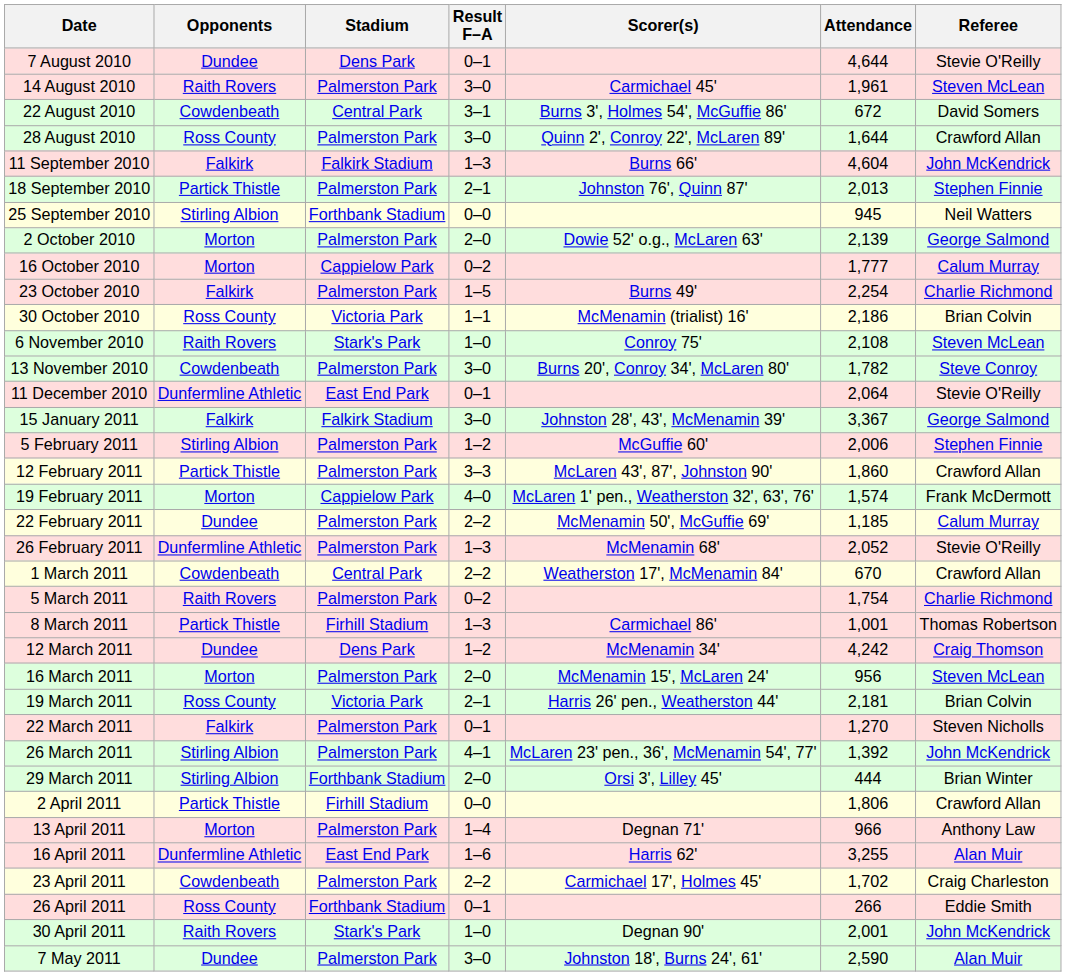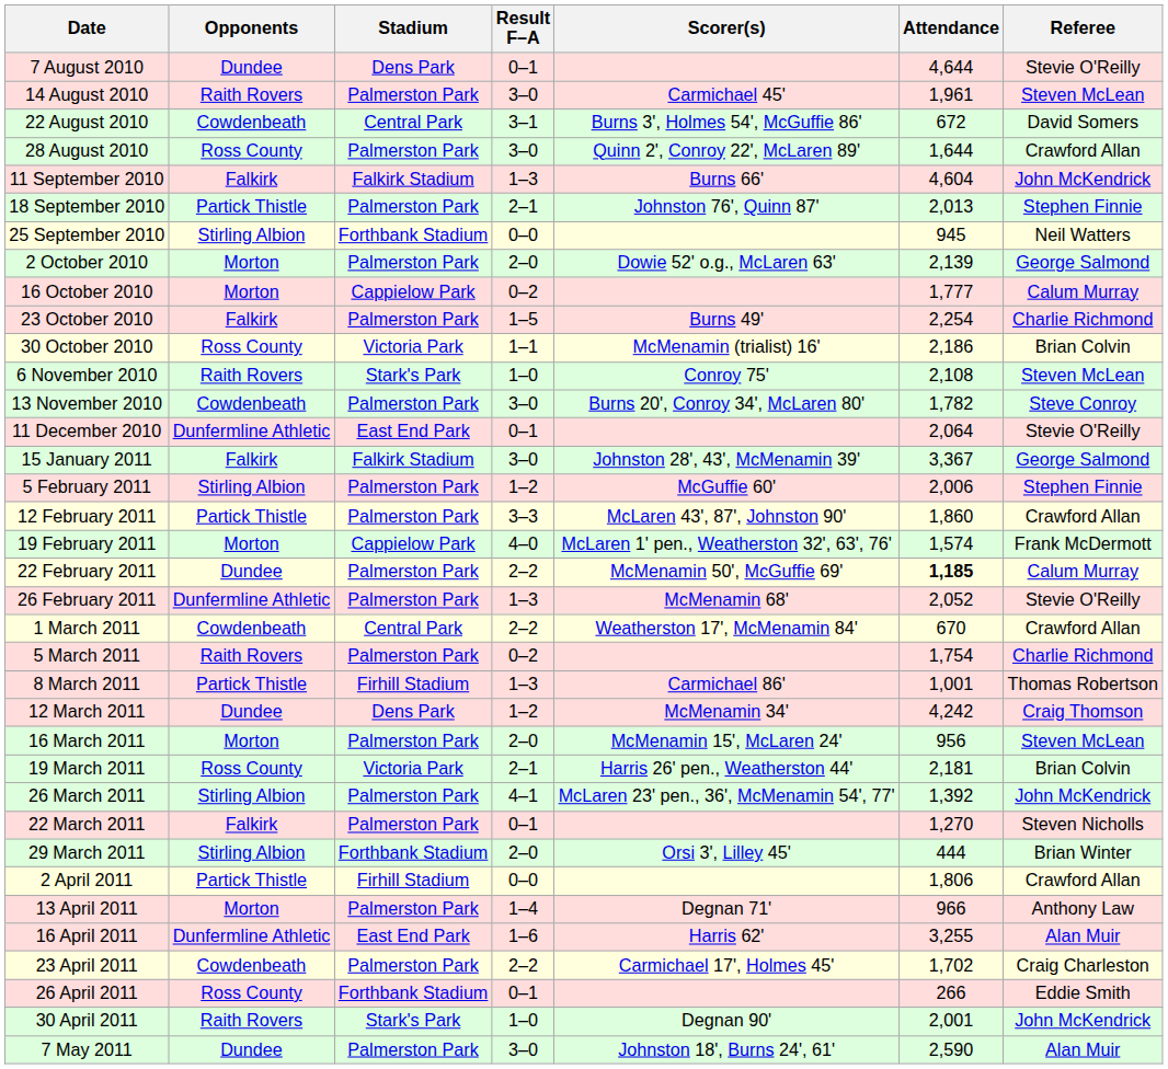 <table class="wikitable" style="text-align:center">
 <tr>
 <th>Date</th>
 <th>Opponents</th>
 <th>Stadium</th>
 <th>Result<br>F–A</th>
 <th>Scorer(s)</th>
 <th>Attendance</th>
 <th>Referee</th>
 </tr>
 <tr bgcolor="ffdddd">
 <td>7 August 2010</td>
 <td><a href='#'>Dundee</a></td>
 <td><a href='#'>Dens Park</a></td>
 <td>0–1</td>
 <td></td>
 <td>4,644</td>
 <td>Stevie O'Reilly</td>
 </tr>
 <tr bgcolor="ffdddd">
 <td>14 August 2010</td>
 <td><a href='#'>Raith Rovers</a></td>
 <td><a href='#'>Palmerston Park</a></td>
 <td>3–0</td>
 <td><a href='#'>Carmichael</a> 45'</td>
 <td>1,961</td>
 <td><a href='#'>Steven McLean</a></td>
 </tr>
 <tr bgcolor="ddffdd">
 <td>22 August 2010</td>
 <td><a href='#'>Cowdenbeath</a></td>
 <td><a href='#'>Central Park</a></td>
 <td>3–1</td>
 <td><a href='#'>Burns</a> 3',  <a href='#'>Holmes</a> 54',  <a href='#'>McGuffie</a> 86'</td>
 <td>672</td>
 <td>David Somers</td>
 </tr>
 <tr bgcolor="ddffdd">
 <td>28 August 2010</td>
 <td><a href='#'>Ross County</a></td>
 <td><a href='#'>Palmerston Park</a></td>
 <td>3–0</td>
 <td><a href='#'>Quinn</a> 2',  <a href='#'>Conroy</a> 22',  <a href='#'>McLaren</a> 89'</td>
 <td>1,644</td>
 <td>Crawford Allan</td>
 </tr>
 <tr bgcolor="ffdddd">
 <td>11 September 2010</td>
 <td><a href='#'>Falkirk</a></td>
 <td><a href='#'>Falkirk Stadium</a></td>
 <td>1–3</td>
 <td><a href='#'>Burns</a> 66'</td>
 <td>4,604</td>
 <td><a href='#'>John McKendrick</a></td>
 </tr>
 <tr bgcolor="ddffdd">
 <td>18 September 2010</td>
 <td><a href='#'>Partick Thistle</a></td>
 <td><a href='#'>Palmerston Park</a></td>
 <td>2–1</td>
 <td><a href='#'>Johnston</a> 76',  <a href='#'>Quinn</a> 87'</td>
 <td>2,013</td>
 <td><a href='#'>Stephen Finnie</a></td>
 </tr>
 <tr bgcolor="ffffdd">
 <td>25 September 2010</td>
 <td><a href='#'>Stirling Albion</a></td>
 <td><a href='#'>Forthbank Stadium</a></td>
 <td>0–0</td>
 <td></td>
 <td>945</td>
 <td>Neil Watters</td>
 </tr>
 <tr bgcolor="ddffdd">
 <td>2 October 2010</td>
 <td><a href='#'>Morton</a></td>
 <td><a href='#'>Palmerston Park</a></td>
 <td>2–0</td>
 <td><a href='#'>Dowie</a> 52' o.g.,  <a href='#'>McLaren</a> 63'</td>
 <td>2,139</td>
 <td><a href='#'>George Salmond</a></td>
 </tr>
 <tr bgcolor="ffdddd">
 <td>16 October 2010</td>
 <td><a href='#'>Morton</a></td>
 <td><a href='#'>Cappielow Park</a></td>
 <td>0–2</td>
 <td></td>
 <td>1,777</td>
 <td><a href='#'>Calum Murray</a></td>
 </tr>
 <tr bgcolor="ffdddd">
 <td>23 October 2010</td>
 <td><a href='#'>Falkirk</a></td>
 <td><a href='#'>Palmerston Park</a></td>
 <td>1–5</td>
 <td><a href='#'>Burns</a> 49'</td>
 <td>2,254</td>
 <td><a href='#'>Charlie Richmond</a></td>
 </tr>
 <tr bgcolor="ffffdd">
 <td>30 October 2010</td>
 <td><a href='#'>Ross County</a></td>
 <td><a href='#'>Victoria Park</a></td>
 <td>1–1</td>
 <td><a href='#'>McMenamin</a> (trialist) 16'</td>
 <td>2,186</td>
 <td>Brian Colvin</td>
 </tr>
 <tr bgcolor="ddffdd">
 <td>6 November 2010</td>
 <td><a href='#'>Raith Rovers</a></td>
 <td><a href='#'>Stark's Park</a></td>
 <td>1–0</td>
 <td><a href='#'>Conroy</a> 75'</td>
 <td>2,108</td>
 <td><a href='#'>Steven McLean</a></td>
 </tr>
 <tr bgcolor="ddffdd">
 <td>13 November 2010</td>
 <td><a href='#'>Cowdenbeath</a></td>
 <td><a href='#'>Palmerston Park</a></td>
 <td>3–0</td>
 <td><a href='#'>Burns</a> 20',  <a href='#'>Conroy</a> 34',  <a href='#'>McLaren</a> 80'</td>
 <td>1,782</td>
 <td><a href='#'>Steve Conroy</a></td>
 </tr>
 <tr bgcolor="ffdddd">
 <td>11 December 2010</td>
 <td><a href='#'>Dunfermline Athletic</a></td>
 <td><a href='#'>East End Park</a></td>
 <td>0–1</td>
 <td></td>
 <td>2,064</td>
 <td>Stevie O'Reilly</td>
 </tr>
 <tr bgcolor="ddffdd">
 <td>15 January 2011</td>
 <td><a href='#'>Falkirk</a></td>
 <td><a href='#'>Falkirk Stadium</a></td>
 <td>3–0</td>
 <td><a href='#'>Johnston</a> 28', 43',  <a href='#'>McMenamin</a> 39'</td>
 <td>3,367</td>
 <td><a href='#'>George Salmond</a></td>
 </tr>
 <tr bgcolor="ffdddd">
 <td>5 February 2011</td>
 <td><a href='#'>Stirling Albion</a></td>
 <td><a href='#'>Palmerston Park</a></td>
 <td>1–2</td>
 <td><a href='#'>McGuffie</a> 60'</td>
 <td>2,006</td>
 <td><a href='#'>Stephen Finnie</a></td>
 </tr>
 <tr bgcolor="ffffdd">
 <td>12 February 2011</td>
 <td><a href='#'>Partick Thistle</a></td>
 <td><a href='#'>Palmerston Park</a></td>
 <td>3–3</td>
 <td><a href='#'>McLaren</a> 43', 87',  <a href='#'>Johnston</a> 90'</td>
 <td>1,860</td>
 <td>Crawford Allan</td>
 </tr>
 <tr bgcolor="ddffdd">
 <td>19 February 2011</td>
 <td><a href='#'>Morton</a></td>
 <td><a href='#'>Cappielow Park</a></td>
 <td>4–0</td>
 <td><a href='#'>McLaren</a> 1' pen.,  <a href='#'>Weatherston</a> 32', 63', 76'</td>
 <td>1,574</td>
 <td>Frank McDermott</td>
 </tr>
 <tr bgcolor="ffffdd">
 <td>22 February 2011</td>
 <td><a href='#'>Dundee</a></td>
 <td><a href='#'>Palmerston Park</a></td>
 <td>2–2</td>
 <td><a href='#'>McMenamin</a> 50',  <a href='#'>McGuffie</a> 69'</td>
-<td>1,185</td>
+<td><strong>1,185</strong></td>
 <td><a href='#'>Calum Murray</a></td>
 </tr>
 <tr bgcolor="ffdddd">
 <td>26 February 2011</td>
 <td><a href='#'>Dunfermline Athletic</a></td>
 <td><a href='#'>Palmerston Park</a></td>
 <td>1–3</td>
 <td><a href='#'>McMenamin</a> 68'</td>
 <td>2,052</td>
 <td>Stevie O'Reilly</td>
 </tr>
 <tr bgcolor="ffffdd">
 <td>1 March 2011</td>
 <td><a href='#'>Cowdenbeath</a></td>
 <td><a href='#'>Central Park</a></td>
 <td>2–2</td>
 <td><a href='#'>Weatherston</a> 17',  <a href='#'>McMenamin</a> 84'</td>
 <td>670</td>
 <td>Crawford Allan</td>
 </tr>
 <tr bgcolor="ffdddd">
 <td>5 March 2011</td>
 <td><a href='#'>Raith Rovers</a></td>
 <td><a href='#'>Palmerston Park</a></td>
 <td>0–2</td>
 <td></td>
 <td>1,754</td>
 <td><a href='#'>Charlie Richmond</a></td>
 </tr>
 <tr bgcolor="ffdddd">
 <td>8 March 2011</td>
 <td><a href='#'>Partick Thistle</a></td>
 <td><a href='#'>Firhill Stadium</a></td>
 <td>1–3</td>
 <td><a href='#'>Carmichael</a> 86'</td>
 <td>1,001</td>
 <td>Thomas Robertson</td>
 </tr>
 <tr bgcolor="ffdddd">
 <td>12 March 2011</td>
 <td><a href='#'>Dundee</a></td>
 <td><a href='#'>Dens Park</a></td>
 <td>1–2</td>
 <td><a href='#'>McMenamin</a> 34'</td>
 <td>4,242</td>
 <td><a href='#'>Craig Thomson</a></td>
 </tr>
 <tr bgcolor="ddffdd">
 <td>16 March 2011</td>
 <td><a href='#'>Morton</a></td>
 <td><a href='#'>Palmerston Park</a></td>
 <td>2–0</td>
 <td><a href='#'>McMenamin</a> 15',  <a href='#'>McLaren</a> 24'</td>
 <td>956</td>
 <td><a href='#'>Steven McLean</a></td>
 </tr>
 <tr bgcolor="ddffdd">
 <td>19 March 2011</td>
 <td><a href='#'>Ross County</a></td>
 <td><a href='#'>Victoria Park</a></td>
 <td>2–1</td>
 <td><a href='#'>Harris</a> 26' pen.,  <a href='#'>Weatherston</a> 44'</td>
 <td>2,181</td>
 <td>Brian Colvin</td>
 </tr>
+<tr bgcolor="ddffdd">
+<td>26 March 2011</td>
+<td><a href='#'>Stirling Albion</a></td>
+<td><a href='#'>Palmerston Park</a></td>
+<td>4–1</td>
+<td><a href='#'>McLaren</a> 23' pen., 36',  <a href='#'>McMenamin</a> 54', 77'</td>
+<td>1,392</td>
+<td><a href='#'>John McKendrick</a></td>
+</tr>
 <tr bgcolor="ffdddd">
 <td>22 March 2011</td>
 <td><a href='#'>Falkirk</a></td>
 <td><a href='#'>Palmerston Park</a></td>
 <td>0–1</td>
 <td></td>
 <td>1,270</td>
 <td>Steven Nicholls</td>
-</tr>
-<tr bgcolor="ddffdd">
-<td>26 March 2011</td>
-<td><a href='#'>Stirling Albion</a></td>
-<td><a href='#'>Palmerston Park</a></td>
-<td>4–1</td>
-<td><a href='#'>McLaren</a> 23' pen., 36',  <a href='#'>McMenamin</a> 54', 77'</td>
-<td>1,392</td>
-<td><a href='#'>John McKendrick</a></td>
 </tr>
 <tr bgcolor="ddffdd">
 <td>29 March 2011</td>
 <td><a href='#'>Stirling Albion</a></td>
 <td><a href='#'>Forthbank Stadium</a></td>
 <td>2–0</td>
 <td><a href='#'>Orsi</a> 3',  <a href='#'>Lilley</a> 45'</td>
 <td>444</td>
 <td>Brian Winter</td>
 </tr>
 <tr bgcolor="ffffdd">
 <td>2 April 2011</td>
 <td><a href='#'>Partick Thistle</a></td>
 <td><a href='#'>Firhill Stadium</a></td>
 <td>0–0</td>
 <td></td>
 <td>1,806</td>
 <td>Crawford Allan</td>
 </tr>
 <tr bgcolor="ffdddd">
 <td>13 April 2011</td>
 <td><a href='#'>Morton</a></td>
 <td><a href='#'>Palmerston Park</a></td>
 <td>1–4</td>
 <td>Degnan 71'</td>
 <td>966</td>
 <td>Anthony Law</td>
 </tr>
 <tr bgcolor="ffdddd">
 <td>16 April 2011</td>
 <td><a href='#'>Dunfermline Athletic</a></td>
 <td><a href='#'>East End Park</a></td>
 <td>1–6</td>
 <td><a href='#'>Harris</a> 62'</td>
 <td>3,255</td>
 <td><a href='#'>Alan Muir</a></td>
 </tr>
 <tr bgcolor="ffffdd">
 <td>23 April 2011</td>
 <td><a href='#'>Cowdenbeath</a></td>
 <td><a href='#'>Palmerston Park</a></td>
 <td>2–2</td>
 <td><a href='#'>Carmichael</a> 17',  <a href='#'>Holmes</a> 45'</td>
 <td>1,702</td>
 <td>Craig Charleston</td>
 </tr>
 <tr bgcolor="ffdddd">
 <td>26 April 2011</td>
 <td><a href='#'>Ross County</a></td>
 <td><a href='#'>Forthbank Stadium</a></td>
 <td>0–1</td>
 <td></td>
 <td>266</td>
 <td>Eddie Smith</td>
 </tr>
 <tr bgcolor="ddffdd">
 <td>30 April 2011</td>
 <td><a href='#'>Raith Rovers</a></td>
 <td><a href='#'>Stark's Park</a></td>
 <td>1–0</td>
 <td>Degnan 90'</td>
 <td>2,001</td>
 <td><a href='#'>John McKendrick</a></td>
 </tr>
 <tr bgcolor="ddffdd">
 <td>7 May 2011</td>
 <td><a href='#'>Dundee</a></td>
 <td><a href='#'>Palmerston Park</a></td>
 <td>3–0</td>
 <td><a href='#'>Johnston</a> 18',  <a href='#'>Burns</a> 24', 61'</td>
 <td>2,590</td>
 <td><a href='#'>Alan Muir</a></td>
 </tr>
 </table>
